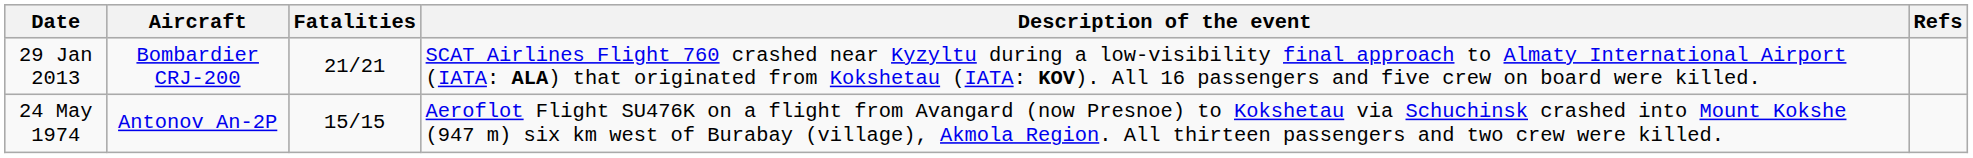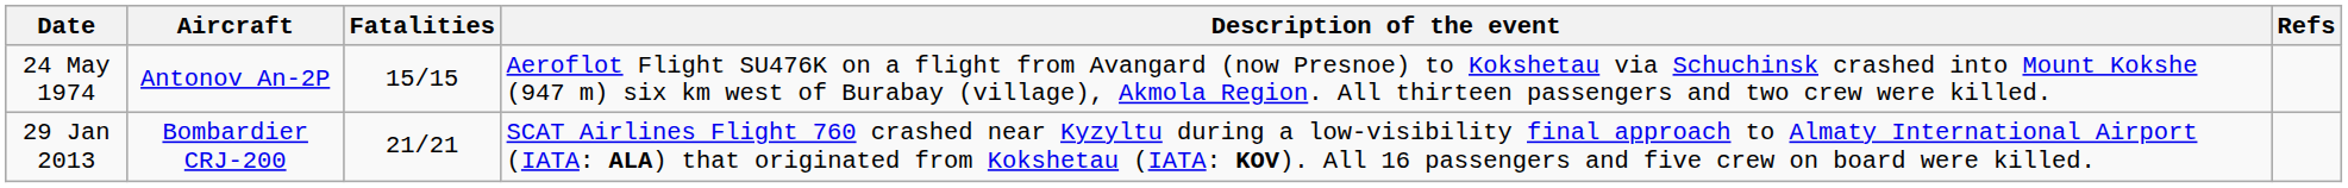 <table class="wikitable" style="text-align: center">
 <tr>
 <th>Date</th>
 <th>Aircraft</th>
 <th>Fatalities</th>
 <th>Description of the event</th>
 <th>Refs</th>
 </tr>
 <tr>
+<td>24 May 1974</td>
+<td><a href='#'>Antonov An-2P</a></td>
+<td>15/15</td>
+<td style="text-align: left"><a href='#'>Aeroflot</a> Flight SU476K on a flight from Avangard (now Presnoe) to <a href='#'>Kokshetau</a> via <a href='#'>Schuchinsk</a> crashed into <a href='#'>Mount Kokshe</a> (947 m) six km west of Burabay (village), <a href='#'>Akmola Region</a>. All thirteen passengers and two crew were killed.</td>
+<td></td>
+</tr>
+<tr>
 <td>29 Jan 2013</td>
 <td><a href='#'>Bombardier CRJ-200</a></td>
 <td>21/21</td>
 <td style="text-align: left"><a href='#'>SCAT Airlines Flight 760</a> crashed near <a href='#'>Kyzyltu</a> during a low-visibility <a href='#'>final approach</a> to <a href='#'>Almaty International Airport</a> (<a href='#'>IATA</a>: <strong>ALA</strong>)  that originated from <a href='#'>Kokshetau</a> (<a href='#'>IATA</a>: <strong>KOV</strong>). All 16 passengers and five crew on board were killed.</td>
 <td></td>
 </tr>
-<tr>
-<td>24 May 1974</td>
-<td><a href='#'>Antonov An-2P</a></td>
-<td>15/15</td>
-<td style="text-align: left"><a href='#'>Aeroflot</a> Flight SU476K on a flight from Avangard (now Presnoe) to <a href='#'>Kokshetau</a> via <a href='#'>Schuchinsk</a> crashed into <a href='#'>Mount Kokshe</a> (947 m) six km west of Burabay (village), <a href='#'>Akmola Region</a>. All thirteen passengers and two crew were killed.</td>
-<td></td>
-</tr>
 </table>
